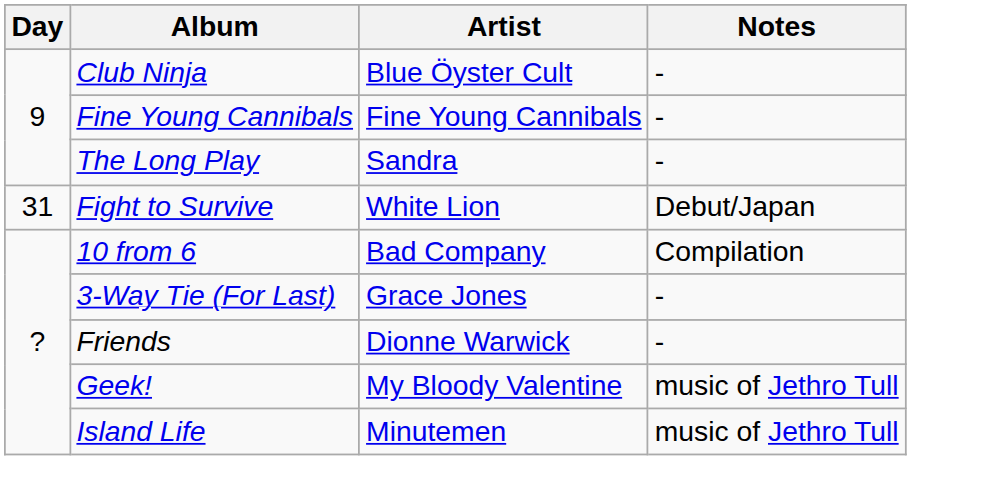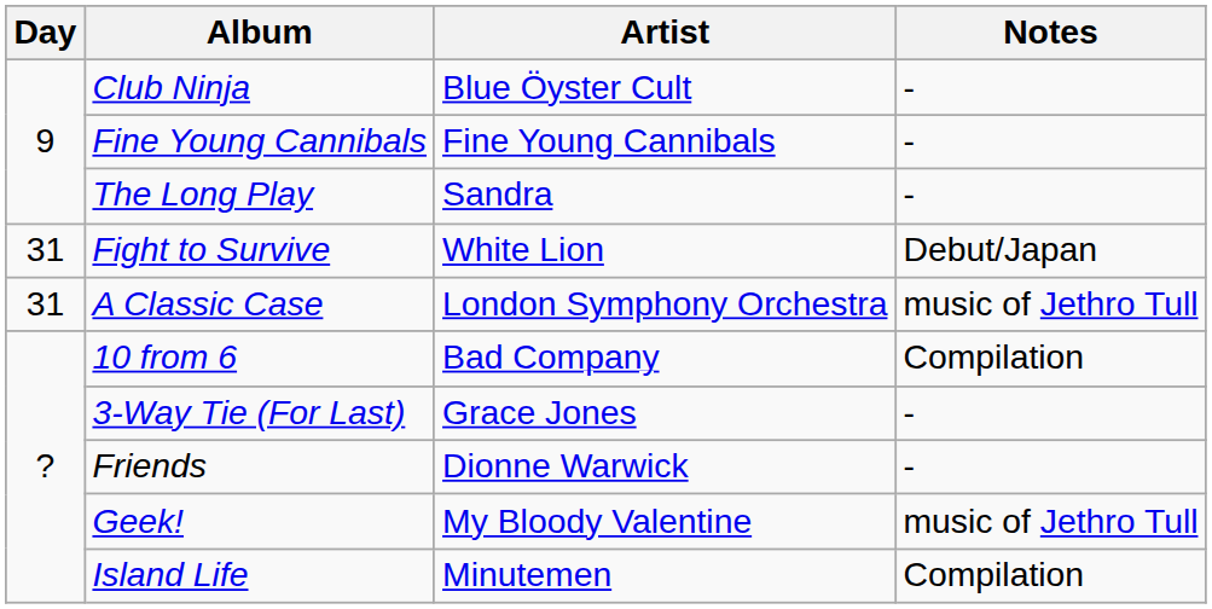 <table class="wikitable">
 <tr>
 <th>Day</th>
 <th>Album</th>
 <th>Artist</th>
 <th>Notes</th>
 </tr>
 <tr>
 <td rowspan="3" align="center">9</td>
 <td><em><a href='#'>Club Ninja</a></em></td>
 <td><a href='#'>Blue Öyster Cult</a></td>
 <td>-</td>
 </tr>
 <tr>
 <td><em><a href='#'>Fine Young Cannibals</a></em></td>
 <td><a href='#'>Fine Young Cannibals</a></td>
 <td>-</td>
 </tr>
 <tr>
 <td><em><a href='#'>The Long Play</a></em></td>
 <td><a href='#'>Sandra</a></td>
 <td>-</td>
 </tr>
 <tr>
 <td rowspan="1" align="center">31</td>
 <td><em><a href='#'>Fight to Survive</a></em></td>
 <td><a href='#'>White Lion</a></td>
 <td>Debut/Japan</td>
 </tr>
 <tr>
+<td rowspan="1" align="center">31</td>
+<td><em><a href='#'>A Classic Case</a></em></td>
+<td><a href='#'>London Symphony Orchestra</a></td>
+<td>music of <a href='#'>Jethro Tull</a></td>
+</tr>
+<tr>
 <td rowspan="5" align="center">?</td>
 <td><em><a href='#'>10 from 6</a></em></td>
 <td><a href='#'>Bad Company</a></td>
 <td>Compilation</td>
 </tr>
 <tr>
 <td><em><a href='#'>3-Way Tie (For Last)</a></em></td>
 <td><a href='#'>Grace Jones</a></td>
 <td>-</td>
 </tr>
 <tr>
 <td><em>Friends</em></td>
 <td><a href='#'>Dionne Warwick</a></td>
 <td>-</td>
 </tr>
 <tr>
 <td><em><a href='#'>Geek!</a></em></td>
 <td><a href='#'>My Bloody Valentine</a></td>
 <td>music of <a href='#'>Jethro Tull</a></td>
 </tr>
 <tr>
 <td><em><a href='#'>Island Life</a></em></td>
 <td><a href='#'>Minutemen</a></td>
-<td>music of <a href='#'>Jethro Tull</a></td>
+<td>Compilation</td>
 </tr>
 </table>
